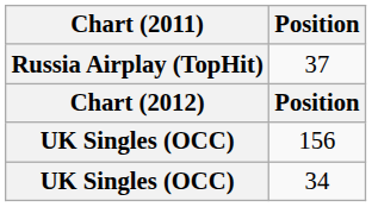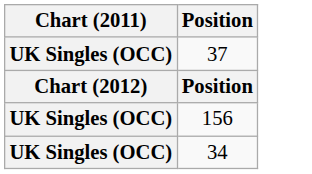 <table class="wikitable plainrowheaders" style="text-align:center">
 <tr>
 <th scope="col">Chart (2011)</th>
 <th scope="col">Position</th>
 </tr>
 <tr>
-<th scope="row">Russia Airplay (TopHit)</th>
+<th scope="row">UK Singles (OCC)</th>
 <td>37</td>
 </tr>
 <tr>
 <th scope="col">Chart (2012)</th>
 <th scope="col">Position</th>
 </tr>
 <tr>
 <th scope="row">UK Singles (OCC)</th>
 <td>156</td>
 </tr>
 <tr>
 <th scope="row">UK Singles (OCC)</th>
 <td>34</td>
 </tr>
 </table>
